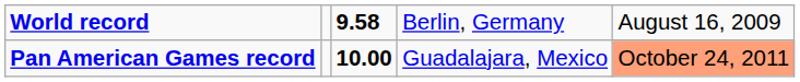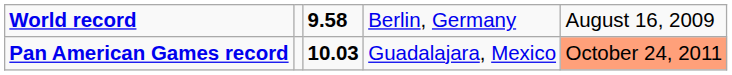 <table class="wikitable">
 <tr>
 <td><strong><a href='#'>World record</a></strong></td>
 <td></td>
 <td><strong>9.58</strong></td>
 <td><a href='#'>Berlin</a>, <a href='#'>Germany</a></td>
 <td>August 16, 2009</td>
 </tr>
 <tr>
 <td><strong><a href='#'>Pan American Games record</a></strong></td>
 <td></td>
-<td><strong>10.00</strong></td>
+<td><strong>10.03</strong></td>
 <td><a href='#'>Guadalajara</a>, <a href='#'>Mexico</a></td>
 <td style="background: lightsalmon;">October 24, 2011</td>
 </tr>
 </table>
